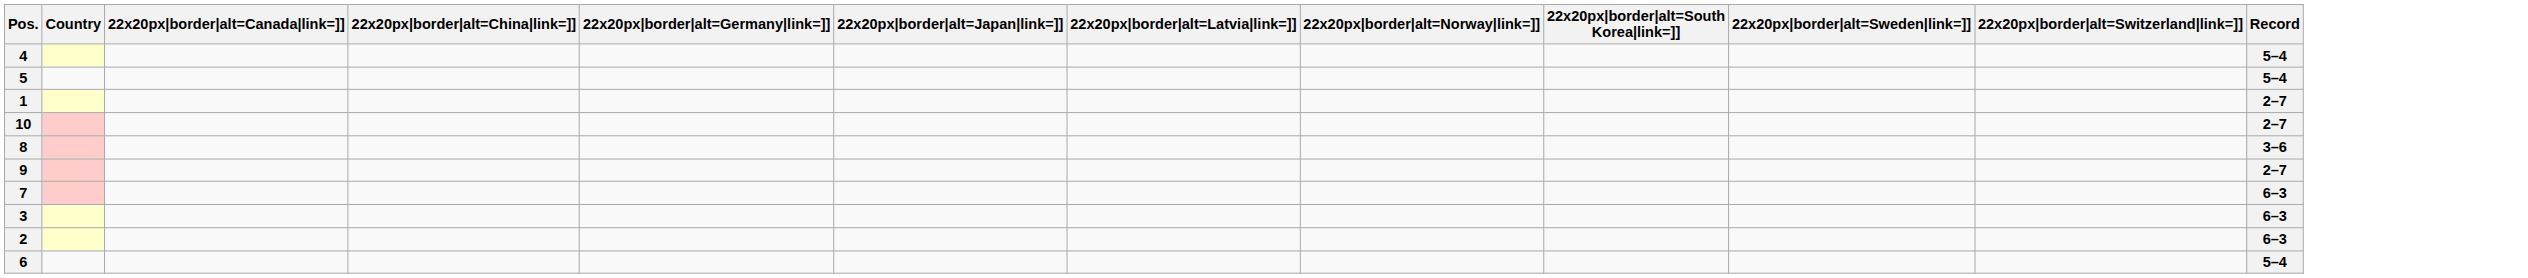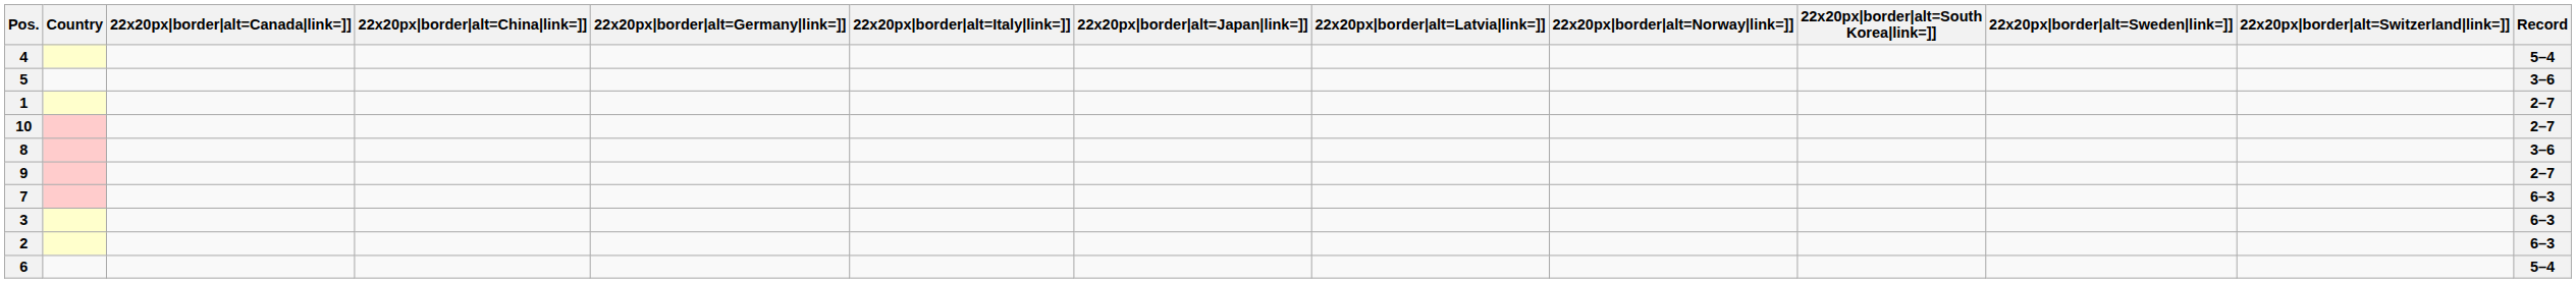 <table class="wikitable sortable nowrap" style="text-align:center; font-size:0.9em;">
 <tr>
 <th>Pos.</th>
 <th>Country</th>
 <th [[Image:>22x20px|border|alt=Canada|link=]]</th>
 <th [[Image:>22x20px|border|alt=China|link=]]</th>
 <th [[Image:>22x20px|border|alt=Germany|link=]]</th>
+<th [[Image:>22x20px|border|alt=Italy|link=]]</th>
 <th [[Image:>22x20px|border|alt=Japan|link=]]</th>
 <th [[Image:>22x20px|border|alt=Latvia|link=]]</th>
 <th [[Image:>22x20px|border|alt=Norway|link=]]</th>
 <th [[Image:>22x20px|border|alt=South Korea|link=]]</th>
 <th [[Image:>22x20px|border|alt=Sweden|link=]]</th>
 <th [[Image:>22x20px|border|alt=Switzerland|link=]]</th>
 <th>Record</th>
 </tr>
 <tr>
 <th>4</th>
 <td style="text-align:left;background:#ffffcc;"></td>
+<td></td>
 <td></td>
 <td></td>
 <td></td>
 <td></td>
 <td></td>
 <td></td>
 <td></td>
 <td></td>
 <td></td>
 <th>5–4</th>
 </tr>
 <tr>
 <th>5</th>
 <td style="text-align:left;"></td>
 <td></td>
 <td></td>
 <td></td>
 <td></td>
 <td></td>
 <td></td>
 <td></td>
 <td></td>
 <td></td>
-<th>5–4</th>
+<td></td>
+<th>3–6</th>
 </tr>
 <tr>
 <th>1</th>
 <td style="text-align:left;background:#ffffcc;"></td>
+<td></td>
 <td></td>
 <td></td>
 <td></td>
 <td></td>
 <td></td>
 <td></td>
 <td></td>
 <td></td>
 <td></td>
 <th>2–7</th>
 </tr>
 <tr>
 <th>10</th>
 <td style="text-align:left;background:#ffcccc;"></td>
 <td></td>
 <td></td>
 <td></td>
 <td></td>
 <td></td>
 <td></td>
 <td></td>
 <td></td>
 <td></td>
+<td></td>
 <th>2–7</th>
 </tr>
 <tr>
 <th>8</th>
 <td style="text-align:left;background:#ffcccc;"></td>
+<td></td>
 <td></td>
 <td></td>
 <td></td>
 <td></td>
 <td></td>
 <td></td>
 <td></td>
 <td></td>
 <td></td>
 <th>3–6</th>
 </tr>
 <tr>
 <th>9</th>
 <td style="text-align:left;background:#ffcccc;"></td>
 <td></td>
 <td></td>
 <td></td>
 <td></td>
 <td></td>
 <td></td>
 <td></td>
 <td></td>
 <td></td>
+<td></td>
 <th>2–7</th>
 </tr>
 <tr>
 <th>7</th>
 <td style="text-align:left;background:#ffcccc;"></td>
+<td></td>
 <td></td>
 <td></td>
 <td></td>
 <td></td>
 <td></td>
 <td></td>
 <td></td>
 <td></td>
 <td></td>
 <th>6–3</th>
 </tr>
 <tr>
 <th>3</th>
 <td style="text-align:left;background:#ffffcc;"></td>
 <td></td>
 <td></td>
 <td></td>
 <td></td>
 <td></td>
 <td></td>
 <td></td>
 <td></td>
 <td></td>
+<td></td>
 <th>6–3</th>
 </tr>
 <tr>
 <th>2</th>
 <td style="text-align:left;background:#ffffcc;"></td>
+<td></td>
 <td></td>
 <td></td>
 <td></td>
 <td></td>
 <td></td>
 <td></td>
 <td></td>
 <td></td>
 <td></td>
 <th>6–3</th>
 </tr>
 <tr>
 <th>6</th>
 <td style="text-align:left;"></td>
 <td></td>
 <td></td>
 <td></td>
 <td></td>
 <td></td>
 <td></td>
 <td></td>
 <td></td>
 <td></td>
+<td></td>
 <th>5–4</th>
 </tr>
 </table>
